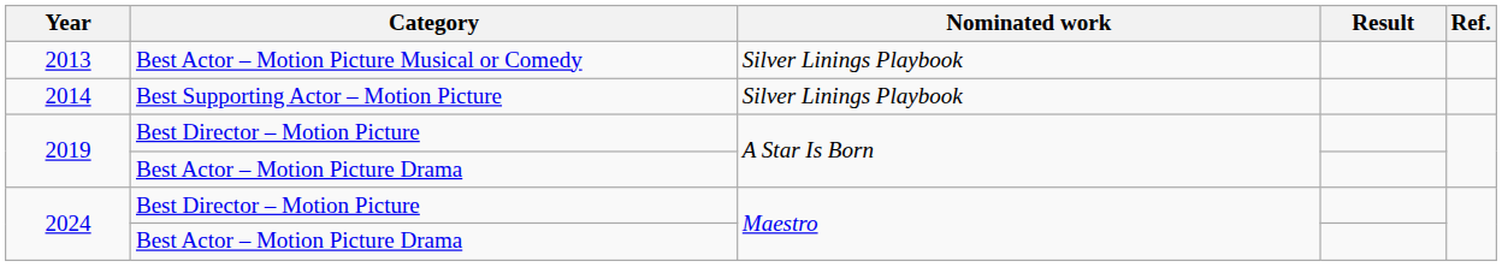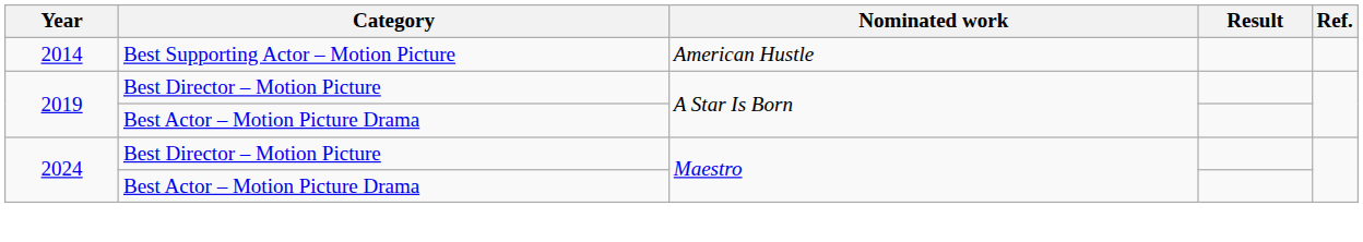 <table class=wikitable>
 <tr>
 <th scope="col" style="width:5em;">Year</th>
 <th scope="col" style="width:26em;">Category</th>
 <th scope="col" style="width:25em;">Nominated work</th>
 <th scope="col" style="width:5em;">Result</th>
 <th>Ref.</th>
 </tr>
 <tr>
-<td style="text-align:center;"><a href='#'>2013</a></td>
-<td><a href='#'>Best Actor – Motion Picture Musical or Comedy</a></td>
-<td><em>Silver Linings Playbook</em></td>
-<td></td>
-<td style="text-align:center;"></td>
-</tr>
-<tr>
 <td style="text-align:center;"><a href='#'>2014</a></td>
 <td><a href='#'>Best Supporting Actor – Motion Picture</a></td>
-<td><em>Silver Linings Playbook</em></td>
+<td><em>American Hustle</em></td>
 <td></td>
 <td style="text-align:center;"></td>
 </tr>
 <tr>
 <td style="text-align:center;", rowspan="2"><a href='#'>2019</a></td>
 <td><a href='#'>Best Director – Motion Picture</a></td>
 <td rowspan="2"><em>A Star Is Born</em></td>
 <td></td>
 <td style="text-align:center;" rowspan="2"></td>
 </tr>
 <tr>
 <td><a href='#'>Best Actor – Motion Picture Drama</a></td>
 <td></td>
 </tr>
 <tr>
 <td style="text-align:center;", rowspan=2><a href='#'>2024</a></td>
 <td><a href='#'>Best Director – Motion Picture</a></td>
 <td rowspan=2><em><a href='#'>Maestro</a></em></td>
 <td></td>
 <td style="text-align:center;" rowspan="2"></td>
 </tr>
 <tr>
 <td><a href='#'>Best Actor – Motion Picture Drama</a></td>
 <td></td>
 </tr>
 </table>
